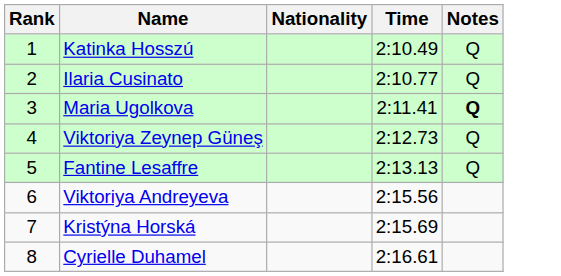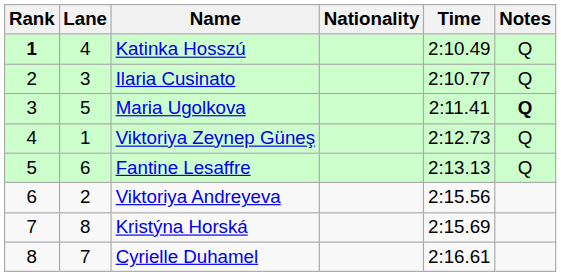 <table class="wikitable sortable" style="text-align:center">
 <tr>
 <th>Rank</th>
+<th>Lane</th>
 <th>Name</th>
 <th>Nationality</th>
 <th>Time</th>
 <th>Notes</th>
 </tr>
 <tr bgcolor=ccffcc>
-<td>1</td>
+<td><strong>1</strong></td>
+<td>4</td>
 <td align=left><a href='#'>Katinka Hosszú</a></td>
 <td align=left></td>
 <td>2:10.49</td>
 <td>Q</td>
 </tr>
 <tr bgcolor=ccffcc>
 <td>2</td>
+<td>3</td>
 <td align=left><a href='#'>Ilaria Cusinato</a></td>
 <td align=left></td>
 <td>2:10.77</td>
 <td>Q</td>
 </tr>
 <tr bgcolor=ccffcc>
 <td>3</td>
+<td>5</td>
 <td align=left><a href='#'>Maria Ugolkova</a></td>
 <td align=left></td>
 <td>2:11.41</td>
 <td><strong>Q</strong></td>
 </tr>
 <tr bgcolor=ccffcc>
 <td>4</td>
+<td>1</td>
 <td align=left><a href='#'>Viktoriya Zeynep Güneş</a></td>
 <td align=left></td>
 <td>2:12.73</td>
 <td>Q</td>
 </tr>
 <tr bgcolor=ccffcc>
 <td>5</td>
+<td>6</td>
 <td align=left><a href='#'>Fantine Lesaffre</a></td>
 <td align=left></td>
 <td>2:13.13</td>
 <td>Q</td>
 </tr>
 <tr>
 <td>6</td>
+<td>2</td>
 <td align=left><a href='#'>Viktoriya Andreyeva</a></td>
 <td align=left></td>
 <td>2:15.56</td>
 <td></td>
 </tr>
 <tr>
 <td>7</td>
+<td>8</td>
 <td align=left><a href='#'>Kristýna Horská</a></td>
 <td align=left></td>
 <td>2:15.69</td>
 <td></td>
 </tr>
 <tr>
 <td>8</td>
+<td>7</td>
 <td align=left><a href='#'>Cyrielle Duhamel</a></td>
 <td align=left></td>
 <td>2:16.61</td>
 <td></td>
 </tr>
 </table>
